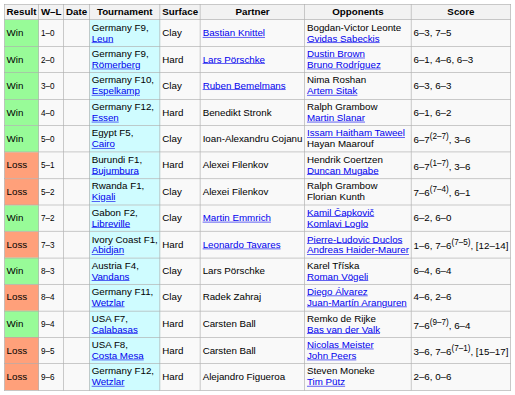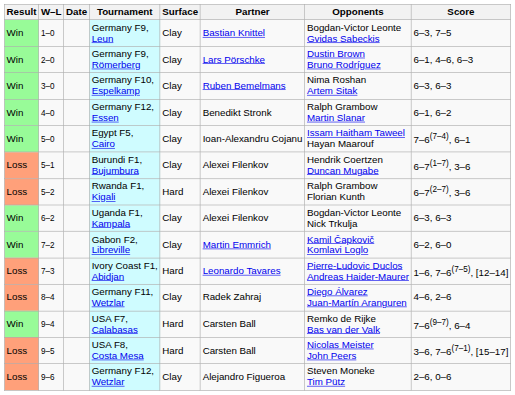 <table class="sortable wikitable nowrap">
 <tr>
 <th>Result</th>
 <th class="unsortable">W–L</th>
 <th>Date</th>
 <th>Tournament</th>
 <th>Surface</th>
 <th>Partner</th>
 <th>Opponents</th>
 <th class="unsortable">Score</th>
 </tr>
 <tr>
 <td bgcolor=98FB98>Win</td>
 <td><small>1–0</small></td>
 <td></td>
 <td style="background:#cffcff;">Germany F9, <br> <a href='#'>Leun</a></td>
 <td>Clay</td>
 <td> <a href='#'>Bastian Knittel</a></td>
 <td> Bogdan-Victor Leonte<br> <a href='#'>Gvidas Sabeckis</a></td>
 <td>6–3, 7–5</td>
 </tr>
 <tr>
 <td bgcolor=98FB98>Win</td>
 <td><small>2–0</small></td>
 <td></td>
 <td style="background:#cffcff;">Germany F9, <br> <a href='#'>Römerberg</a></td>
-<td>Hard</td>
+<td>Clay</td>
 <td> <a href='#'>Lars Pörschke</a></td>
 <td> <a href='#'>Dustin Brown</a><br> <a href='#'>Bruno Rodríguez</a></td>
 <td>6–1, 4–6, 6–3</td>
 </tr>
 <tr>
 <td bgcolor=98FB98>Win</td>
 <td><small>3–0</small></td>
 <td></td>
 <td style="background:#cffcff;">Germany F10, <br> <a href='#'>Espelkamp</a></td>
 <td>Clay</td>
 <td> <a href='#'>Ruben Bemelmans</a></td>
 <td> Nima Roshan<br> <a href='#'>Artem Sitak</a></td>
 <td>6–3, 6–3</td>
 </tr>
 <tr>
 <td bgcolor=98FB98>Win</td>
 <td><small>4–0</small></td>
 <td></td>
 <td style="background:#cffcff;">Germany F12, <br> <a href='#'>Essen</a></td>
-<td>Hard</td>
+<td>Clay</td>
 <td> Benedikt Stronk</td>
 <td> Ralph Grambow<br> <a href='#'>Martin Slanar</a></td>
 <td>6–1, 6–2</td>
 </tr>
 <tr>
 <td bgcolor=98FB98>Win</td>
 <td><small>5–0</small></td>
 <td></td>
 <td style="background:#cffcff;">Egypt F5, <br> <a href='#'>Cairo</a></td>
 <td>Clay</td>
 <td> Ioan-Alexandru Cojanu</td>
 <td> <a href='#'>Issam Haitham Taweel</a><br> Hayan Maarouf</td>
-<td>6–7<sup>(2–7)</sup>, 3–6</td>
+<td>7–6<sup>(7–4)</sup>, 6–1</td>
 </tr>
 <tr>
 <td bgcolor=FFA07A>Loss</td>
 <td><small>5–1</small></td>
 <td></td>
 <td style="background:#cffcff;">Burundi F1, <br> <a href='#'>Bujumbura</a></td>
-<td>Hard</td>
+<td>Clay</td>
 <td> Alexei Filenkov</td>
 <td> Hendrik Coertzen<br> <a href='#'>Duncan Mugabe</a></td>
 <td>6–7<sup>(1–7)</sup>, 3–6</td>
 </tr>
 <tr>
 <td bgcolor=FFA07A>Loss</td>
 <td><small>5–2</small></td>
 <td></td>
 <td style="background:#cffcff;">Rwanda F1, <br> <a href='#'>Kigali</a></td>
+<td>Hard</td>
+<td> Alexei Filenkov</td>
+<td> Ralph Grambow<br> Florian Kunth</td>
+<td>6–7<sup>(2–7)</sup>, 3–6</td>
+</tr>
+<tr>
+<td bgcolor=98FB98>Win</td>
+<td><small>6–2</small></td>
+<td></td>
+<td style="background:#cffcff;">Uganda F1, <br> <a href='#'>Kampala</a></td>
 <td>Clay</td>
 <td> Alexei Filenkov</td>
-<td> Ralph Grambow<br> Florian Kunth</td>
-<td>7–6<sup>(7–4)</sup>, 6–1</td>
+<td> Bogdan-Victor Leonte<br> Nick Trkulja</td>
+<td>6–3, 6–3</td>
 </tr>
 <tr>
 <td bgcolor=98FB98>Win</td>
 <td><small>7–2</small></td>
 <td></td>
 <td style="background:#cffcff;">Gabon F2, <br> <a href='#'>Libreville</a></td>
 <td>Clay</td>
 <td> <a href='#'>Martin Emmrich</a></td>
 <td> <a href='#'>Kamil Čapkovič</a><br> <a href='#'>Komlavi Loglo</a></td>
 <td>6–2, 6–0</td>
 </tr>
 <tr>
 <td bgcolor=FFA07A>Loss</td>
 <td><small>7–3</small></td>
 <td></td>
 <td style="background:#cffcff;">Ivory Coast F1, <br> <a href='#'>Abidjan</a></td>
 <td>Hard</td>
 <td> <a href='#'>Leonardo Tavares</a></td>
 <td> <a href='#'>Pierre-Ludovic Duclos</a><br> <a href='#'>Andreas Haider-Maurer</a></td>
 <td>1–6, 7–6<sup>(7–5)</sup>, [12–14]</td>
-</tr>
-<tr>
-<td bgcolor=98FB98>Win</td>
-<td><small>8–3</small></td>
-<td></td>
-<td style="background:#cffcff;">Austria F4, <br> <a href='#'>Vandans</a></td>
-<td>Clay</td>
-<td> Lars Pörschke</td>
-<td> Karel Tříska<br> <a href='#'>Roman Vögeli</a></td>
-<td>6–4, 6–4</td>
 </tr>
 <tr>
 <td bgcolor=FFA07A>Loss</td>
 <td><small>8–4</small></td>
 <td></td>
 <td style="background:#cffcff;">Germany F11, <br> <a href='#'>Wetzlar</a></td>
 <td>Clay</td>
 <td> Radek Zahraj</td>
 <td> <a href='#'>Diego Álvarez</a><br> <a href='#'>Juan-Martín Aranguren</a></td>
 <td>4–6, 2–6</td>
 </tr>
 <tr>
 <td bgcolor=98fb98>Win</td>
 <td><small>9–4</small></td>
 <td></td>
 <td style="background:#cffcff;">USA F7, <br> <a href='#'>Calabasas</a></td>
 <td>Hard</td>
 <td> Carsten Ball</td>
 <td> Remko de Rijke<br> <a href='#'>Bas van der Valk</a></td>
 <td>7–6<sup>(9–7)</sup>, 6–4</td>
 </tr>
 <tr>
 <td bgcolor=FFA07A>Loss</td>
 <td><small>9–5</small></td>
 <td></td>
 <td style="background:#cffcff;">USA F8, <br> <a href='#'>Costa Mesa</a></td>
 <td>Hard</td>
 <td> Carsten Ball</td>
 <td> <a href='#'>Nicolas Meister</a><br> <a href='#'>John Peers</a></td>
 <td>3–6, 7–6<sup>(7–1)</sup>, [15–17]</td>
 </tr>
 <tr>
 <td bgcolor=FFA07A>Loss</td>
 <td><small>9–6</small></td>
 <td></td>
 <td style="background:#cffcff;">Germany F12, <br> <a href='#'>Wetzlar</a></td>
-<td>Hard</td>
+<td>Clay</td>
 <td> Alejandro Figueroa</td>
 <td> Steven Moneke<br> <a href='#'>Tim Pütz</a></td>
 <td>2–6, 0–6</td>
 </tr>
 </table>
